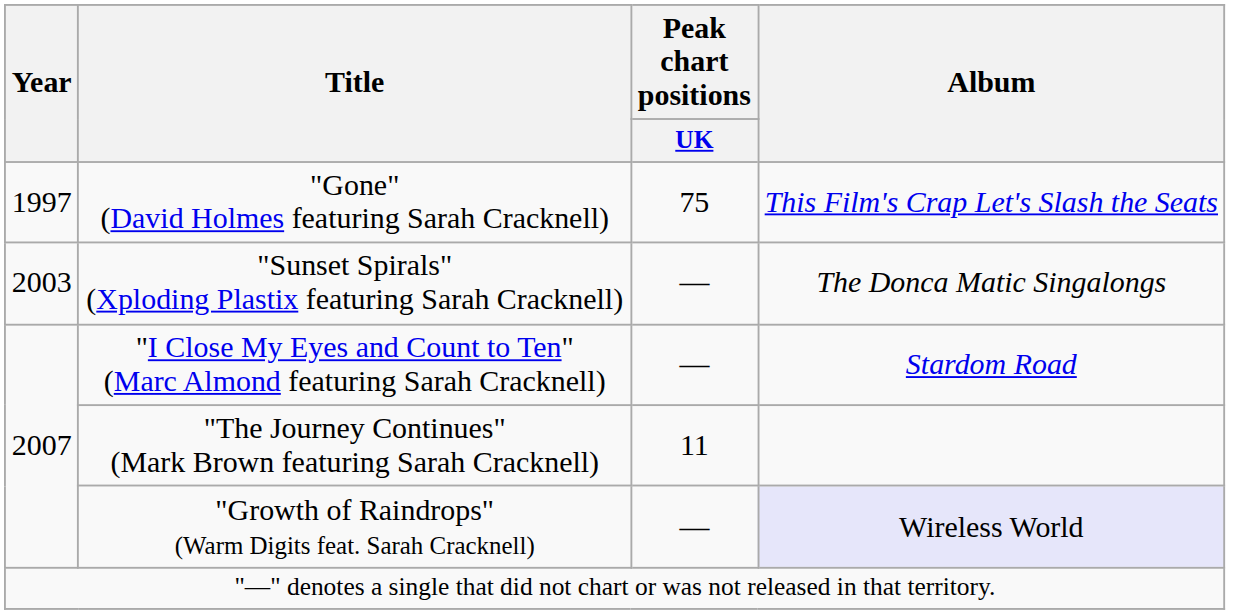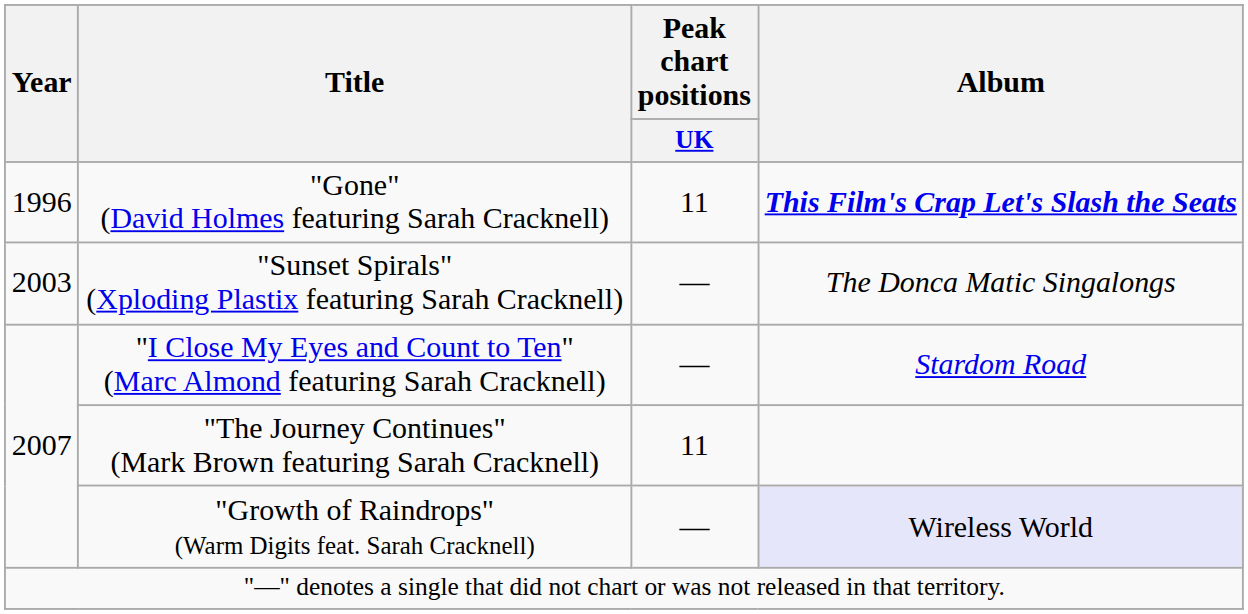 <table class="wikitable plainrowheaders" style="text-align:center;">
 <tr>
 <th scope="col" rowspan="2" style="width:1em;">Year</th>
 <th scope="col" rowspan="2" style="width:18em;">Title</th>
 <th scope="col">Peak chart positions</th>
 <th scope="col" rowspan="2">Album</th>
 </tr>
 <tr>
 <th scope="col" style="width:3em;font-size:85%;"><a href='#'>UK</a><br></th>
 </tr>
 <tr>
-<td>1997</td>
+<td>1996</td>
 <td scope="row">"Gone"<br><span>(<a href='#'>David Holmes</a> featuring Sarah Cracknell)</span></td>
-<td>75</td>
-<td><em><a href='#'>This Film's Crap Let's Slash the Seats</a></em></td>
+<td>11</td>
+<td><strong><em><a href='#'>This Film's Crap Let's Slash the Seats</a></em></strong></td>
 </tr>
 <tr>
 <td>2003</td>
 <td scope="row">"Sunset Spirals"<br><span>(<a href='#'>Xploding Plastix</a> featuring Sarah Cracknell)</span></td>
 <td>—</td>
 <td><em>The Donca Matic Singalongs</em></td>
 </tr>
 <tr>
 <td rowspan="3">2007</td>
 <td scope="row">"<a href='#'>I Close My Eyes and Count to Ten</a>"<br><span>(<a href='#'>Marc Almond</a> featuring Sarah Cracknell)</span></td>
 <td>—</td>
 <td><em><a href='#'>Stardom Road</a></em></td>
 </tr>
 <tr>
 <td scope="row">"The Journey Continues"<br><span>(Mark Brown featuring Sarah Cracknell)</span></td>
 <td>11</td>
 <td></td>
 </tr>
 <tr>
 <td>"Growth of Raindrops"<br><small>(Warm Digits feat. Sarah Cracknell)</small></td>
 <td>—</td>
 <td style="background: lavender;">Wireless World</td>
 </tr>
 <tr>
 <td colspan="13" style="font-size:85%">"—" denotes a single that did not chart or was not released in that territory.</td>
 </tr>
 </table>
